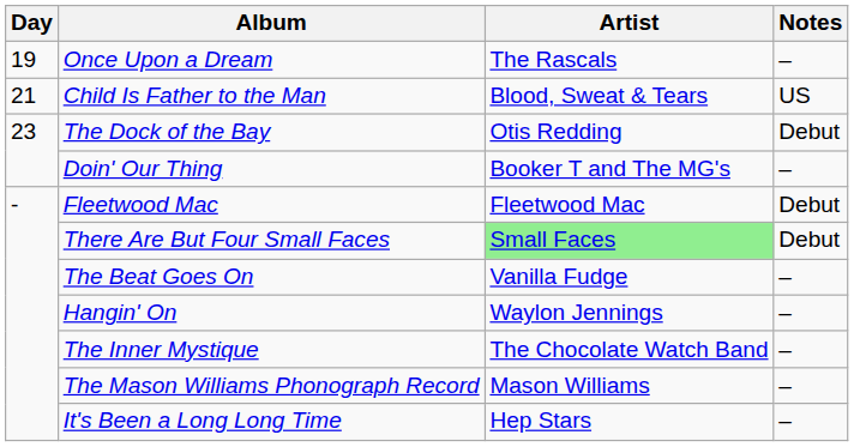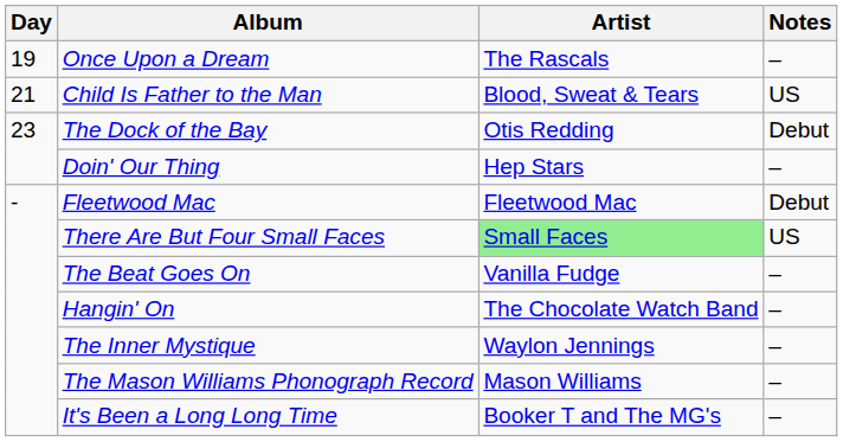 <table class="wikitable">
 <tr>
 <th>Day</th>
 <th>Album</th>
 <th>Artist</th>
 <th>Notes</th>
 </tr>
 <tr>
 <td rowspan="1" valign="top">19</td>
 <td><em><a href='#'>Once Upon a Dream</a></em></td>
 <td><a href='#'>The Rascals</a></td>
 <td>–</td>
 </tr>
 <tr>
 <td rowspan="1" valign="top">21</td>
 <td><em><a href='#'>Child Is Father to the Man</a></em></td>
 <td><a href='#'>Blood, Sweat & Tears</a></td>
 <td>US</td>
 </tr>
 <tr>
 <td rowspan="2" valign="top">23</td>
 <td><em><a href='#'>The Dock of the Bay</a></em></td>
 <td><a href='#'>Otis Redding</a></td>
 <td>Debut</td>
 </tr>
 <tr>
 <td><em><a href='#'>Doin' Our Thing</a></em></td>
-<td><a href='#'>Booker T and The MG's</a></td>
+<td><a href='#'>Hep Stars</a></td>
 <td>–</td>
 </tr>
 <tr>
 <td rowspan="7" valign="top">-</td>
 <td><em><a href='#'>Fleetwood Mac</a></em></td>
 <td><a href='#'>Fleetwood Mac</a></td>
 <td>Debut</td>
 </tr>
 <tr>
 <td><em><a href='#'>There Are But Four Small Faces</a></em></td>
 <td style="background: lightgreen;"><a href='#'>Small Faces</a></td>
-<td>Debut</td>
+<td>US</td>
 </tr>
 <tr>
 <td><em><a href='#'>The Beat Goes On</a></em></td>
 <td><a href='#'>Vanilla Fudge</a></td>
 <td>–</td>
 </tr>
 <tr>
 <td><em><a href='#'>Hangin' On</a></em></td>
-<td><a href='#'>Waylon Jennings</a></td>
+<td><a href='#'>The Chocolate Watch Band</a></td>
 <td>–</td>
 </tr>
 <tr>
 <td><em><a href='#'>The Inner Mystique</a></em></td>
-<td><a href='#'>The Chocolate Watch Band</a></td>
+<td><a href='#'>Waylon Jennings</a></td>
 <td>–</td>
 </tr>
 <tr>
 <td><em><a href='#'>The Mason Williams Phonograph Record</a></em></td>
 <td><a href='#'>Mason Williams</a></td>
 <td>–</td>
 </tr>
 <tr>
 <td><em><a href='#'>It's Been a Long Long Time</a></em></td>
-<td><a href='#'>Hep Stars</a></td>
+<td><a href='#'>Booker T and The MG's</a></td>
 <td>–</td>
 </tr>
 </table>
